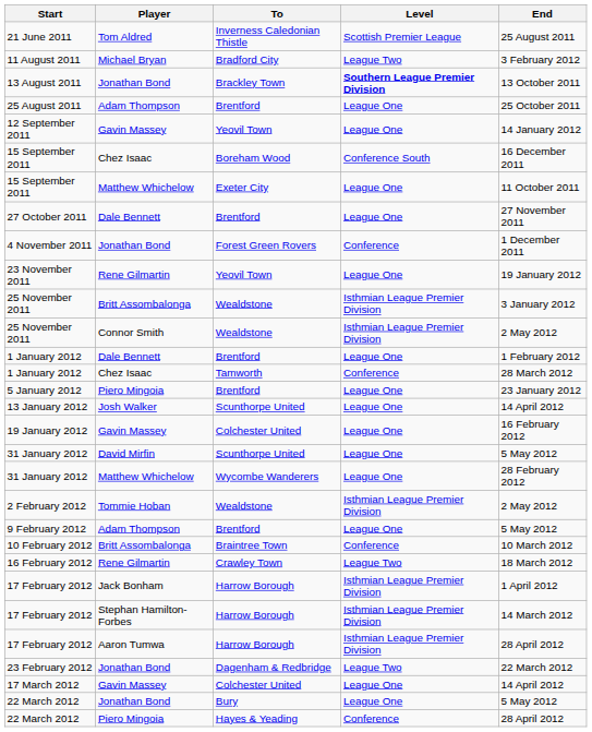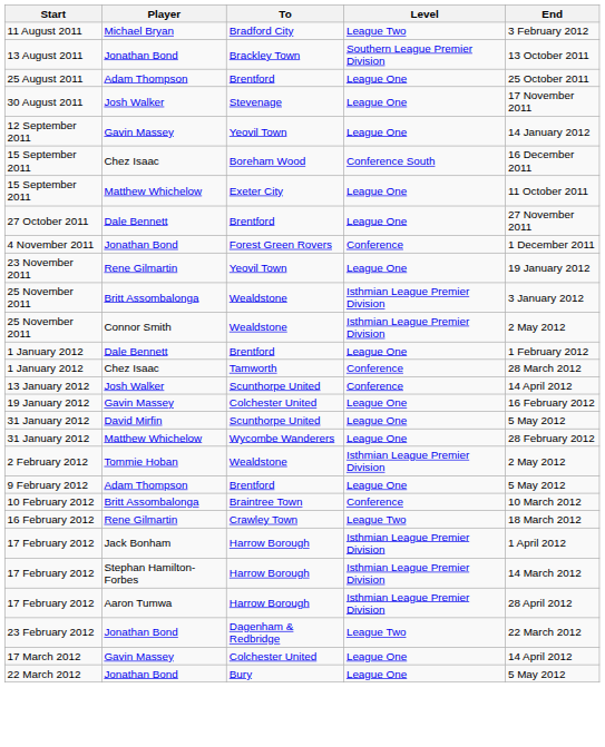 <table class="wikitable sortable" style="text-align:center; font-size:95%;width:65%; text-align:left">
 <tr>
 <th><strong>Start</strong></th>
 <th><strong>Player</strong></th>
 <th><strong>To</strong></th>
 <th><strong>Level</strong></th>
 <th><strong>End</strong></th>
-</tr>
-<tr>
-<td> 21 June 2011</td>
-<td> <a href='#'>Tom Aldred</a></td>
-<td><a href='#'>Inverness Caledonian Thistle</a></td>
-<td> <a href='#'>Scottish Premier League</a></td>
-<td> 25 August 2011 </td>
 </tr>
 <tr>
 <td>11 August 2011</td>
 <td><a href='#'>Michael Bryan</a></td>
 <td><a href='#'>Bradford City</a></td>
 <td> <a href='#'>League Two</a></td>
 <td> 3 February 2012 </td>
 </tr>
 <tr>
 <td> 13 August 2011</td>
 <td> <a href='#'>Jonathan Bond</a></td>
 <td><a href='#'>Brackley Town</a></td>
-<td><strong> <a href='#'>Southern League Premier Division</a></strong></td>
+<td> <a href='#'>Southern League Premier Division</a></td>
 <td> 13 October 2011 </td>
 </tr>
 <tr>
 <td> 25 August 2011</td>
 <td> <a href='#'>Adam Thompson</a></td>
 <td><a href='#'>Brentford</a></td>
 <td> <a href='#'>League One</a></td>
 <td> 25 October 2011 </td>
+</tr>
+<tr>
+<td> 30 August 2011</td>
+<td> <a href='#'>Josh Walker</a></td>
+<td><a href='#'>Stevenage</a></td>
+<td> <a href='#'>League One</a></td>
+<td> 17 November 2011 </td>
 </tr>
 <tr>
 <td> 12 September 2011</td>
 <td> <a href='#'>Gavin Massey</a></td>
 <td><a href='#'>Yeovil Town</a></td>
 <td> <a href='#'>League One</a></td>
 <td> 14 January 2012 </td>
 </tr>
 <tr>
 <td> 15 September 2011</td>
 <td> Chez Isaac</td>
 <td><a href='#'>Boreham Wood</a></td>
 <td> <a href='#'>Conference South</a></td>
 <td> 16 December 2011 </td>
 </tr>
 <tr>
 <td> 15 September 2011</td>
 <td> <a href='#'>Matthew Whichelow</a></td>
 <td><a href='#'>Exeter City</a></td>
 <td> <a href='#'>League One</a></td>
 <td> 11 October 2011 </td>
 </tr>
 <tr>
 <td> 27 October 2011</td>
 <td> <a href='#'>Dale Bennett</a></td>
 <td><a href='#'>Brentford</a></td>
 <td> <a href='#'>League One</a></td>
 <td> 27 November 2011 </td>
 </tr>
 <tr>
 <td> 4 November 2011</td>
 <td> <a href='#'>Jonathan Bond</a></td>
 <td><a href='#'>Forest Green Rovers</a></td>
 <td> <a href='#'>Conference</a></td>
 <td> 1 December 2011 </td>
 </tr>
 <tr>
 <td> 23 November 2011</td>
 <td> <a href='#'>Rene Gilmartin</a></td>
 <td><a href='#'>Yeovil Town</a></td>
 <td> <a href='#'>League One</a></td>
 <td> 19 January 2012 </td>
 </tr>
 <tr>
 <td> 25 November 2011</td>
 <td> <a href='#'>Britt Assombalonga</a></td>
 <td><a href='#'>Wealdstone</a></td>
 <td> <a href='#'>Isthmian League Premier Division</a></td>
 <td> 3 January 2012 </td>
 </tr>
 <tr>
 <td> 25 November 2011</td>
 <td> Connor Smith </td>
 <td><a href='#'>Wealdstone</a></td>
 <td> <a href='#'>Isthmian League Premier Division</a></td>
 <td> 2 May 2012  </td>
 </tr>
 <tr>
 <td> 1 January 2012</td>
 <td> <a href='#'>Dale Bennett</a></td>
 <td><a href='#'>Brentford</a></td>
 <td> <a href='#'>League One</a></td>
 <td> 1 February 2012 </td>
 </tr>
 <tr>
 <td> 1 January 2012</td>
 <td> Chez Isaac</td>
 <td><a href='#'>Tamworth</a></td>
 <td> <a href='#'>Conference</a></td>
 <td> 28 March 2012 </td>
 </tr>
 <tr>
-<td> 5 January 2012</td>
-<td> <a href='#'>Piero Mingoia</a></td>
-<td><a href='#'>Brentford</a></td>
-<td> <a href='#'>League One</a></td>
-<td> 23 January 2012 </td>
-</tr>
-<tr>
 <td> 13 January 2012</td>
 <td> <a href='#'>Josh Walker</a></td>
 <td><a href='#'>Scunthorpe United</a></td>
-<td> <a href='#'>League One</a></td>
+<td> <a href='#'>Conference</a></td>
 <td> 14 April 2012 </td>
 </tr>
 <tr>
 <td> 19 January 2012</td>
 <td> <a href='#'>Gavin Massey</a></td>
 <td><a href='#'>Colchester United</a></td>
 <td> <a href='#'>League One</a></td>
 <td> 16 February 2012 </td>
 </tr>
 <tr>
 <td> 31 January 2012</td>
 <td> <a href='#'>David Mirfin</a></td>
 <td><a href='#'>Scunthorpe United</a></td>
 <td> <a href='#'>League One</a></td>
 <td> 5 May 2012  </td>
 </tr>
 <tr>
 <td> 31 January 2012</td>
 <td> <a href='#'>Matthew Whichelow</a></td>
 <td><a href='#'>Wycombe Wanderers</a></td>
 <td> <a href='#'>League One</a></td>
 <td> 28 February 2012 </td>
 </tr>
 <tr>
 <td> 2 February 2012</td>
 <td> <a href='#'>Tommie Hoban</a> </td>
 <td><a href='#'>Wealdstone</a></td>
 <td> <a href='#'>Isthmian League Premier Division</a></td>
 <td> 2 May 2012  </td>
 </tr>
 <tr>
 <td> 9 February 2012</td>
 <td> <a href='#'>Adam Thompson</a></td>
 <td><a href='#'>Brentford</a></td>
 <td> <a href='#'>League One</a></td>
 <td> 5 May 2012  </td>
 </tr>
 <tr>
 <td> 10 February 2012</td>
 <td> <a href='#'>Britt Assombalonga</a></td>
 <td><a href='#'>Braintree Town</a></td>
 <td> <a href='#'>Conference</a></td>
 <td> 10 March 2012 </td>
 </tr>
 <tr>
 <td> 16 February 2012</td>
 <td> <a href='#'>Rene Gilmartin</a></td>
 <td><a href='#'>Crawley Town</a></td>
 <td> <a href='#'>League Two</a></td>
 <td> 18 March 2012 </td>
 </tr>
 <tr>
 <td> 17 February 2012</td>
 <td> Jack Bonham </td>
 <td><a href='#'>Harrow Borough</a></td>
 <td> <a href='#'>Isthmian League Premier Division</a></td>
 <td> 1 April 2012 </td>
 </tr>
 <tr>
 <td> 17 February 2012</td>
 <td> Stephan Hamilton-Forbes </td>
 <td><a href='#'>Harrow Borough</a></td>
 <td> <a href='#'>Isthmian League Premier Division</a></td>
 <td> 14 March 2012 </td>
 </tr>
 <tr>
 <td> 17 February 2012</td>
 <td> Aaron Tumwa </td>
 <td><a href='#'>Harrow Borough</a></td>
 <td> <a href='#'>Isthmian League Premier Division</a></td>
 <td> 28 April 2012  </td>
 </tr>
 <tr>
 <td> 23 February 2012</td>
 <td> <a href='#'>Jonathan Bond</a></td>
 <td><a href='#'>Dagenham & Redbridge</a></td>
 <td> <a href='#'>League Two</a></td>
 <td> 22 March 2012 </td>
 </tr>
 <tr>
 <td> 17 March 2012</td>
 <td> <a href='#'>Gavin Massey</a></td>
 <td><a href='#'>Colchester United</a></td>
 <td> <a href='#'>League One</a></td>
 <td> 14 April 2012 </td>
 </tr>
 <tr>
 <td> 22 March 2012</td>
 <td> <a href='#'>Jonathan Bond</a></td>
 <td><a href='#'>Bury</a></td>
 <td> <a href='#'>League One</a></td>
 <td> 5 May 2012  </td>
 </tr>
-<tr>
-<td> 22 March 2012</td>
-<td> <a href='#'>Piero Mingoia</a></td>
-<td><a href='#'>Hayes & Yeading</a></td>
-<td> <a href='#'>Conference</a></td>
-<td> 28 April 2012  </td>
-</tr>
 </table>
